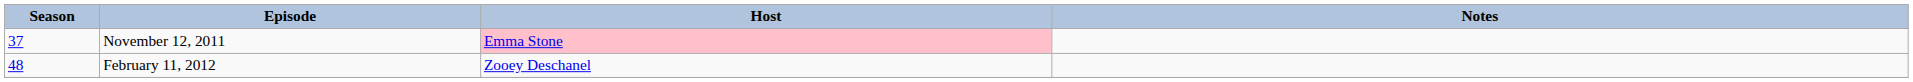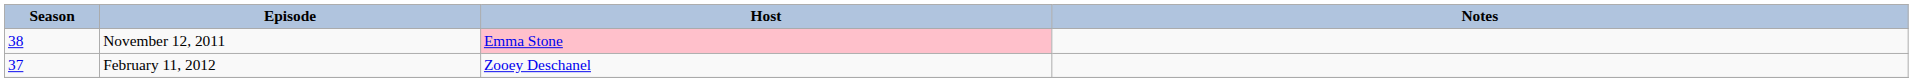 <table class="wikitable" style="width:100%;">
 <tr>
 <th style="background:#B0C4DE;" width="5%">Season</th>
 <th style="background:#B0C4DE;" width="20%">Episode</th>
 <th style="background:#B0C4DE;" width="30%">Host</th>
 <th style="background:#B0C4DE;" width="45%">Notes</th>
 </tr>
 <tr>
-<td><a href='#'>37</a></td>
+<td><a href='#'>38</a></td>
 <td>November 12, 2011</td>
 <td style="background: pink;"><a href='#'>Emma Stone</a></td>
 <td></td>
 </tr>
 <tr>
-<td><a href='#'>48</a></td>
+<td><a href='#'>37</a></td>
 <td>February 11, 2012</td>
 <td><a href='#'>Zooey Deschanel</a></td>
 <td></td>
 </tr>
 <tr>
 </tr>
 </table>
